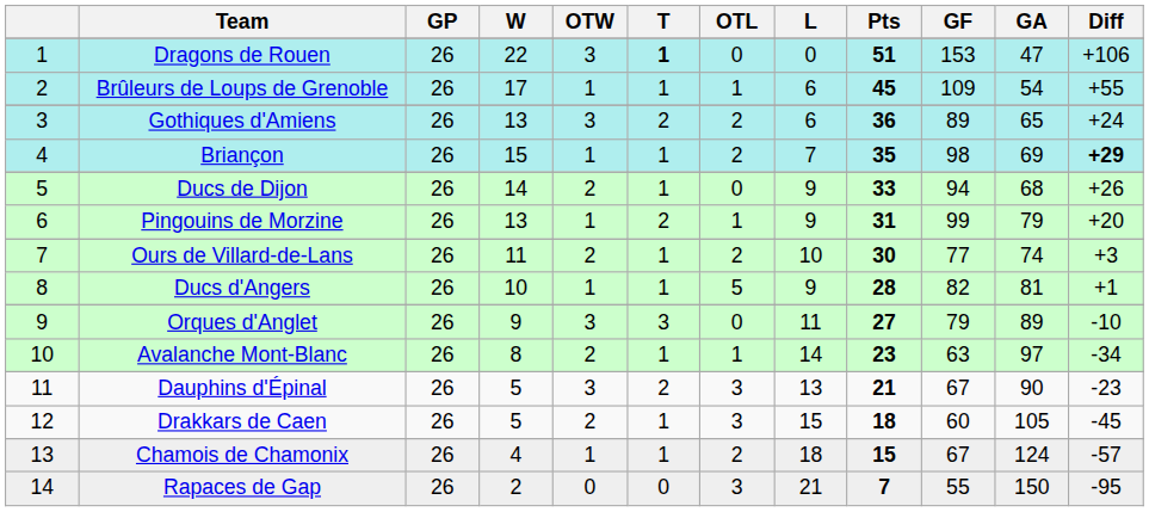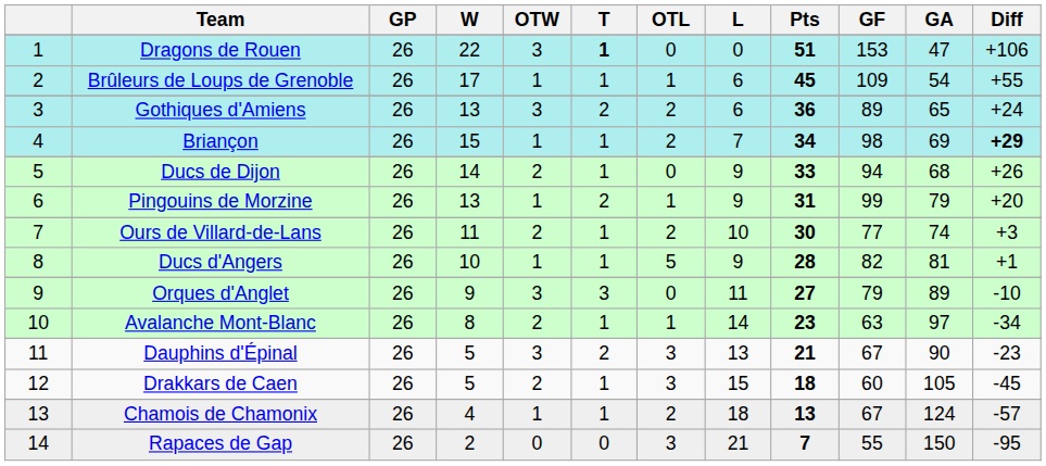 <table class="wikitable">
 <tr>
 <th width="50"></th>
 <th width="250">Team</th>
 <th width="50">GP</th>
 <th width="50">W</th>
 <th width="50">OTW</th>
 <th width="50">T</th>
 <th width="50">OTL</th>
 <th width="50">L</th>
 <th width="50"><strong>Pts</strong></th>
 <th width="50">GF</th>
 <th width="50">GA</th>
 <th width="50">Diff</th>
 </tr>
 <tr ---->
 </tr>
 <tr align="center" bgcolor="#AFEEEE">
 <td>1</td>
 <td><a href='#'>Dragons de Rouen</a></td>
 <td>26</td>
 <td>22</td>
 <td>3</td>
 <td><strong>1</strong></td>
 <td>0</td>
 <td>0</td>
 <td><strong>51</strong></td>
 <td>153</td>
 <td>47</td>
 <td>+106</td>
 </tr>
 <tr bgcolor="#AFEEEE" align="center">
 <td>2</td>
 <td><a href='#'>Brûleurs de Loups de Grenoble</a></td>
 <td>26</td>
 <td>17</td>
 <td>1</td>
 <td>1</td>
 <td>1</td>
 <td>6</td>
 <td><strong>45</strong></td>
 <td>109</td>
 <td>54</td>
 <td>+55</td>
 </tr>
 <tr ---->
 </tr>
 <tr align="center" bgcolor="#AFEEEE">
 <td>3</td>
 <td><a href='#'>Gothiques d'Amiens</a></td>
 <td>26</td>
 <td>13</td>
 <td>3</td>
 <td>2</td>
 <td>2</td>
 <td>6</td>
 <td><strong>36</strong></td>
 <td>89</td>
 <td>65</td>
 <td>+24</td>
 </tr>
 <tr align="center" bgcolor="#AFEEEE">
 <td>4</td>
 <td><a href='#'>Briançon</a></td>
 <td>26</td>
 <td>15</td>
 <td>1</td>
 <td>1</td>
 <td>2</td>
 <td>7</td>
-<td><strong>35</strong></td>
+<td><strong>34</strong></td>
 <td>98</td>
 <td>69</td>
 <td><strong>+29</strong></td>
 </tr>
 <tr ---->
 </tr>
 <tr align="center" bgcolor="#ccffcc">
 <td>5</td>
 <td><a href='#'>Ducs de Dijon</a></td>
 <td>26</td>
 <td>14</td>
 <td>2</td>
 <td>1</td>
 <td>0</td>
 <td>9</td>
 <td><strong>33</strong></td>
 <td>94</td>
 <td>68</td>
 <td>+26</td>
 </tr>
 <tr bgcolor="#ccffcc" align="center">
 <td>6</td>
 <td><a href='#'>Pingouins de Morzine</a></td>
 <td>26</td>
 <td>13</td>
 <td>1</td>
 <td>2</td>
 <td>1</td>
 <td>9</td>
 <td><strong>31</strong></td>
 <td>99</td>
 <td>79</td>
 <td>+20</td>
 </tr>
 <tr ---->
 </tr>
 <tr align="center" bgcolor="#ccffcc">
 <td>7</td>
 <td><a href='#'>Ours de Villard-de-Lans</a></td>
 <td>26</td>
 <td>11</td>
 <td>2</td>
 <td>1</td>
 <td>2</td>
 <td>10</td>
 <td><strong>30</strong></td>
 <td>77</td>
 <td>74</td>
 <td>+3</td>
 </tr>
 <tr bgcolor="#ccffcc" align="center">
 <td>8</td>
 <td><a href='#'>Ducs d'Angers</a></td>
 <td>26</td>
 <td>10</td>
 <td>1</td>
 <td>1</td>
 <td>5</td>
 <td>9</td>
 <td><strong>28</strong></td>
 <td>82</td>
 <td>81</td>
 <td>+1</td>
 </tr>
 <tr ---->
 </tr>
 <tr align="center" bgcolor="#ccffcc">
 <td>9</td>
 <td><a href='#'>Orques d'Anglet</a></td>
 <td>26</td>
 <td>9</td>
 <td>3</td>
 <td>3</td>
 <td>0</td>
 <td>11</td>
 <td><strong>27</strong></td>
 <td>79</td>
 <td>89</td>
 <td>-10</td>
 </tr>
 <tr bgcolor="#ccffcc" align="center">
 <td>10</td>
 <td><a href='#'>Avalanche Mont-Blanc</a></td>
 <td>26</td>
 <td>8</td>
 <td>2</td>
 <td>1</td>
 <td>1</td>
 <td>14</td>
 <td><strong>23</strong></td>
 <td>63</td>
 <td>97</td>
 <td>-34</td>
 </tr>
 <tr ---->
 </tr>
 <tr align="center">
 <td>11</td>
 <td><a href='#'>Dauphins d'Épinal</a></td>
 <td>26</td>
 <td>5</td>
 <td>3</td>
 <td>2</td>
 <td>3</td>
 <td>13</td>
 <td><strong>21</strong></td>
 <td>67</td>
 <td>90</td>
 <td>-23</td>
 </tr>
 <tr align="center">
 <td>12</td>
 <td><a href='#'>Drakkars de Caen</a></td>
 <td>26</td>
 <td>5</td>
 <td>2</td>
 <td>1</td>
 <td>3</td>
 <td>15</td>
 <td><strong>18</strong></td>
 <td>60</td>
 <td>105</td>
 <td>-45</td>
 </tr>
 <tr ---->
 </tr>
 <tr bgcolor="#EFEFEF" align="center">
 <td>13</td>
 <td><a href='#'>Chamois de Chamonix</a></td>
 <td>26</td>
 <td>4</td>
 <td>1</td>
 <td>1</td>
 <td>2</td>
 <td>18</td>
-<td><strong>15</strong></td>
+<td><strong>13</strong></td>
 <td>67</td>
 <td>124</td>
 <td>-57</td>
 </tr>
 <tr bgcolor="#EFEFEF" align="center">
 <td>14</td>
 <td><a href='#'>Rapaces de Gap</a></td>
 <td>26</td>
 <td>2</td>
 <td>0</td>
 <td>0</td>
 <td>3</td>
 <td>21</td>
 <td><strong>7</strong></td>
 <td>55</td>
 <td>150</td>
 <td>-95</td>
 </tr>
 </table>
